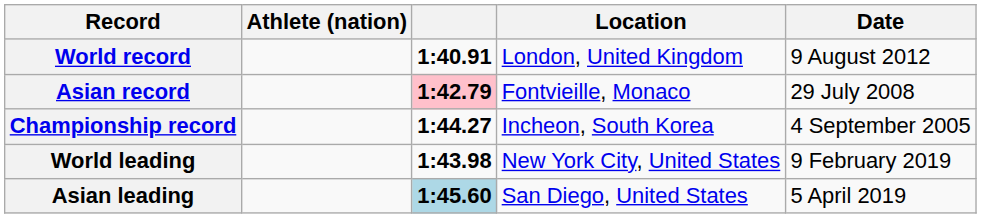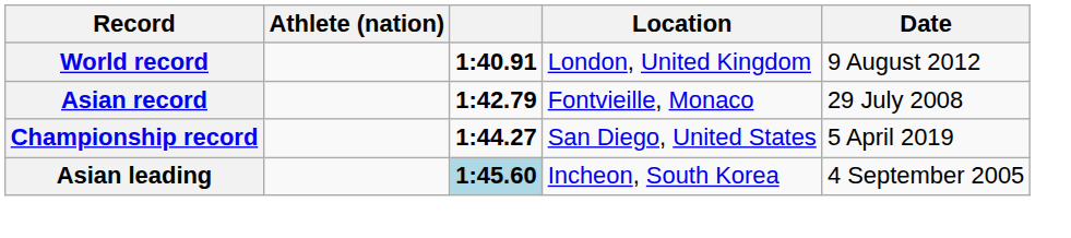 <table class="wikitable">
 <tr>
 <th scope="col">Record</th>
 <th scope="col">Athlete (nation)</th>
 <th scope="col"></th>
 <th scope="col">Location</th>
 <th scope="col">Date</th>
 </tr>
 <tr>
 <th scope="row"><a href='#'>World record</a></th>
 <td></td>
 <td align="center"><strong>1:40.91</strong></td>
 <td><a href='#'>London</a>, <a href='#'>United Kingdom</a></td>
 <td>9 August 2012</td>
 </tr>
 <tr>
 <th scope="row"><a href='#'>Asian record</a></th>
 <td></td>
-<td align="center" style="background: pink;"><strong>1:42.79</strong></td>
+<td align="center"><strong>1:42.79</strong></td>
 <td><a href='#'>Fontvieille</a>, <a href='#'>Monaco</a></td>
 <td>29 July 2008</td>
 </tr>
 <tr>
 <th><a href='#'>Championship record</a></th>
 <td></td>
 <td align="center"><strong>1:44.27</strong></td>
-<td><a href='#'>Incheon</a>, <a href='#'>South Korea</a></td>
-<td>4 September 2005</td>
-</tr>
-<tr>
-<th scope="row">World leading</th>
-<td></td>
-<td align="center"><strong>1:43.98</strong></td>
-<td><a href='#'>New York City</a>, <a href='#'>United States</a></td>
-<td>9 February 2019</td>
+<td><a href='#'>San Diego</a>, <a href='#'>United States</a></td>
+<td>5 April 2019</td>
 </tr>
 <tr>
 <th scope="row">Asian leading</th>
 <td></td>
 <td align="center" style="background: lightblue;"><strong>1:45.60</strong></td>
-<td><a href='#'>San Diego</a>, <a href='#'>United States</a></td>
-<td>5 April 2019</td>
+<td><a href='#'>Incheon</a>, <a href='#'>South Korea</a></td>
+<td>4 September 2005</td>
 </tr>
 </table>
